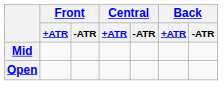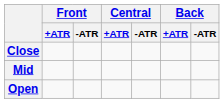 <table class="wikitable" style="text-align:center">
 <tr>
 <th rowspan="2"></th>
 <th colspan="2"><a href='#'>Front</a></th>
 <th colspan="2"><a href='#'>Central</a></th>
 <th colspan="2"><a href='#'>Back</a></th>
 </tr>
 <tr>
 <th><a href='#'><small>+ATR</small></a></th>
 <th><small>-ATR</small></th>
 <th><a href='#'><small>+ATR</small></a></th>
 <th><small>-ATR</small></th>
 <th><a href='#'><small>+ATR</small></a></th>
 <th><small>-ATR</small></th>
+</tr>
+<tr>
+<th><a href='#'>Close</a></th>
+<td></td>
+<td> </td>
+<td></td>
+<td></td>
+<td></td>
+<td> </td>
 </tr>
 <tr>
 <th><a href='#'>Mid</a></th>
 <td></td>
 <td></td>
 <td></td>
 <td></td>
 <td></td>
 <td></td>
 </tr>
 <tr>
 <th><a href='#'>Open</a></th>
 <td></td>
 <td></td>
 <td></td>
 <td></td>
 <td></td>
 <td></td>
 </tr>
 </table>
